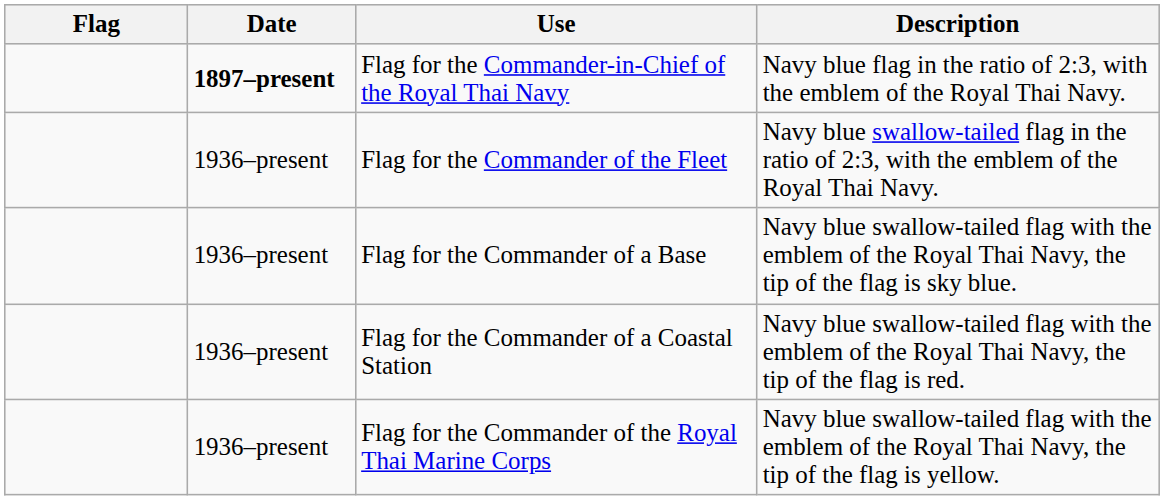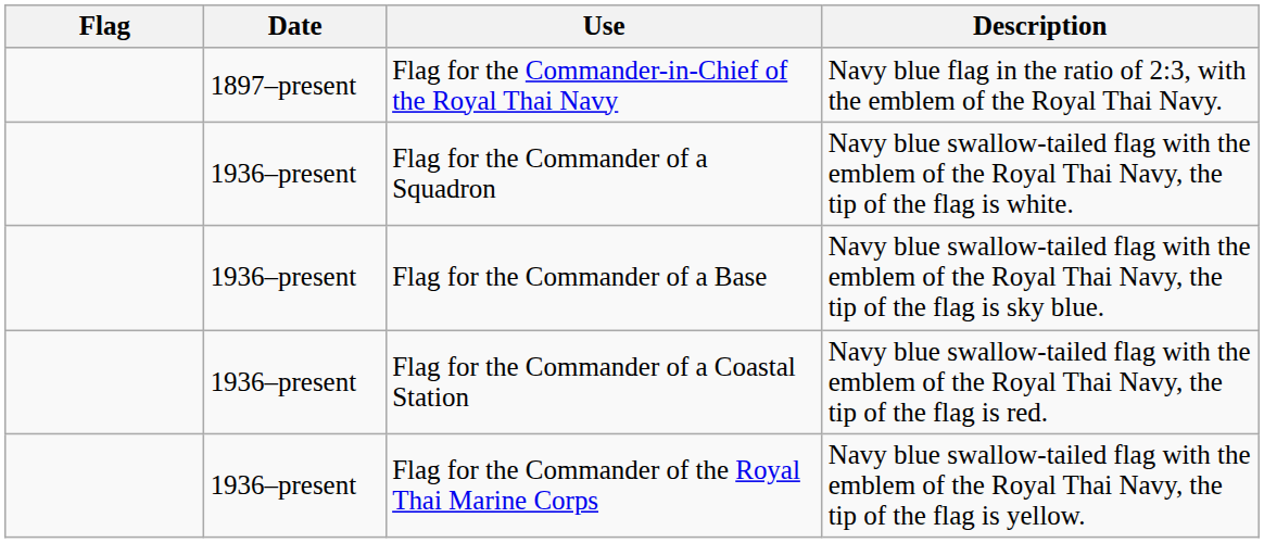 <table class="wikitable">
 <tr>
 <th width="110">Flag</th>
 <th width="100">Date</th>
 <th width="250">Use</th>
 <th width="250">Description</th>
 </tr>
 <tr>
 <td></td>
-<td><strong>1897–present</strong></td>
+<td>1897–present</td>
 <td>Flag for the <a href='#'>Commander-in-Chief of the Royal Thai Navy</a></td>
 <td>Navy blue flag in the ratio of 2:3, with the emblem of the Royal Thai Navy.</td>
 </tr>
 <tr>
 <td></td>
 <td>1936–present</td>
-<td>Flag for the <a href='#'>Commander of the Fleet</a></td>
-<td>Navy blue <a href='#'>swallow-tailed</a> flag in the ratio of 2:3, with the emblem of the Royal Thai Navy.</td>
+<td>Flag for the Commander of a Squadron</td>
+<td>Navy blue swallow-tailed flag with the emblem of the Royal Thai Navy, the tip of the flag is white.</td>
 </tr>
 <tr>
 <td></td>
 <td>1936–present</td>
 <td>Flag for the Commander of a Base</td>
 <td>Navy blue swallow-tailed flag with the emblem of the Royal Thai Navy, the tip of the flag is sky blue.</td>
 </tr>
 <tr>
 <td></td>
 <td>1936–present</td>
 <td>Flag for the Commander of a Coastal Station</td>
 <td>Navy blue swallow-tailed flag with the emblem of the Royal Thai Navy, the tip of the flag is red.</td>
 </tr>
 <tr>
 <td></td>
 <td>1936–present</td>
 <td>Flag for the Commander of the <a href='#'>Royal Thai Marine Corps</a></td>
 <td>Navy blue swallow-tailed flag with the emblem of the Royal Thai Navy, the tip of the flag is yellow.</td>
 </tr>
 </table>
